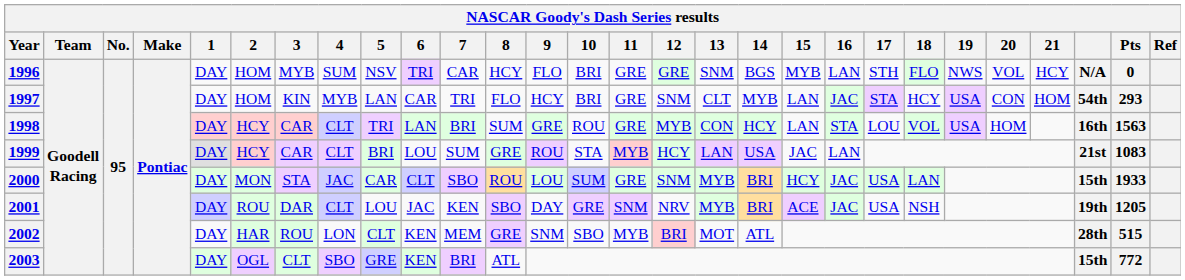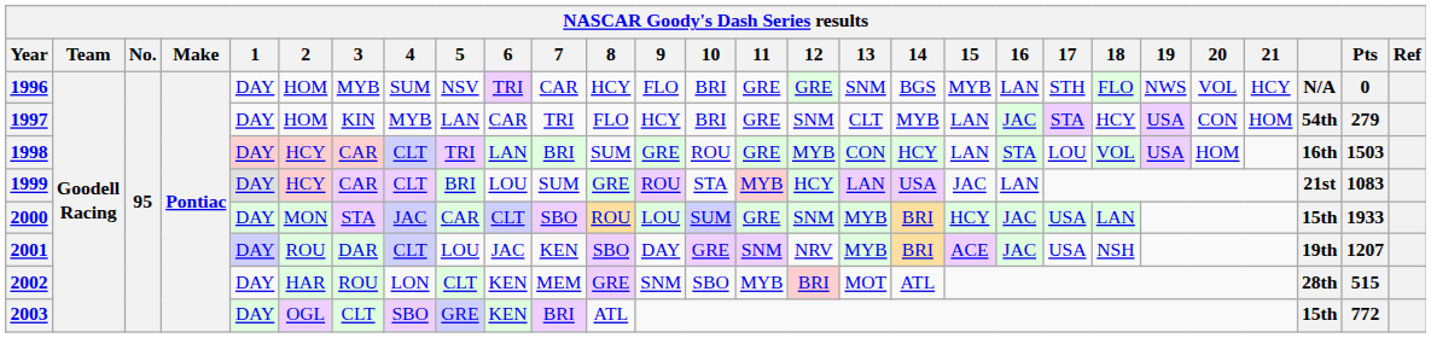 <table class="wikitable" style="text-align:center; font-size:75%">
 <tr>
 <th colspan=32><a href='#'>NASCAR Goody's Dash Series</a> results</th>
 </tr>
 <tr>
 <th>Year</th>
 <th>Team</th>
 <th>No.</th>
 <th>Make</th>
 <th>1</th>
 <th>2</th>
 <th>3</th>
 <th>4</th>
 <th>5</th>
 <th>6</th>
 <th>7</th>
 <th>8</th>
 <th>9</th>
 <th>10</th>
 <th>11</th>
 <th>12</th>
 <th>13</th>
 <th>14</th>
 <th>15</th>
 <th>16</th>
 <th>17</th>
 <th>18</th>
 <th>19</th>
 <th>20</th>
 <th>21</th>
 <th></th>
 <th>Pts</th>
 <th>Ref</th>
 </tr>
 <tr>
 <th><a href='#'>1996</a></th>
 <th rowspan=8>Goodell Racing</th>
 <th rowspan=8>95</th>
 <th rowspan=8><a href='#'>Pontiac</a></th>
 <td><a href='#'>DAY</a></td>
 <td><a href='#'>HOM</a></td>
 <td><a href='#'>MYB</a></td>
 <td><a href='#'>SUM</a></td>
 <td><a href='#'>NSV</a></td>
 <td style="background:#EFCFFF;"><a href='#'>TRI</a><br></td>
 <td><a href='#'>CAR</a></td>
 <td><a href='#'>HCY</a></td>
 <td><a href='#'>FLO</a></td>
 <td><a href='#'>BRI</a></td>
 <td><a href='#'>GRE</a></td>
 <td style="background:#DFFFDF;"><a href='#'>GRE</a><br></td>
 <td><a href='#'>SNM</a></td>
 <td><a href='#'>BGS</a></td>
 <td><a href='#'>MYB</a></td>
 <td><a href='#'>LAN</a></td>
 <td><a href='#'>STH</a></td>
 <td style="background:#DFFFDF;"><a href='#'>FLO</a><br></td>
 <td><a href='#'>NWS</a></td>
 <td><a href='#'>VOL</a></td>
 <td><a href='#'>HCY</a></td>
 <th>N/A</th>
 <th>0</th>
 <th></th>
 </tr>
 <tr>
 <th><a href='#'>1997</a></th>
 <td><a href='#'>DAY</a></td>
 <td><a href='#'>HOM</a></td>
 <td><a href='#'>KIN</a></td>
 <td><a href='#'>MYB</a></td>
 <td><a href='#'>LAN</a></td>
 <td><a href='#'>CAR</a></td>
 <td><a href='#'>TRI</a></td>
 <td><a href='#'>FLO</a></td>
 <td><a href='#'>HCY</a></td>
 <td><a href='#'>BRI</a></td>
 <td><a href='#'>GRE</a></td>
 <td><a href='#'>SNM</a></td>
 <td><a href='#'>CLT</a></td>
 <td><a href='#'>MYB</a></td>
 <td><a href='#'>LAN</a></td>
 <td style="background:#DFFFDF;"><a href='#'>JAC</a><br></td>
 <td style="background:#EFCFFF;"><a href='#'>STA</a><br></td>
 <td><a href='#'>HCY</a></td>
 <td style="background:#EFCFFF;"><a href='#'>USA</a><br></td>
 <td><a href='#'>CON</a></td>
 <td><a href='#'>HOM</a></td>
 <th>54th</th>
-<th>293</th>
+<th>279</th>
 <th></th>
 </tr>
 <tr>
 <th><a href='#'>1998</a></th>
 <td style="background:#FFCFCF;"><a href='#'>DAY</a><br></td>
 <td style="background:#FFCFCF;"><a href='#'>HCY</a><br></td>
 <td style="background:#FFCFCF;"><a href='#'>CAR</a><br></td>
 <td style="background:#CFCFFF;"><a href='#'>CLT</a><br></td>
 <td style="background:#EFCFFF;"><a href='#'>TRI</a><br></td>
 <td style="background:#DFFFDF;"><a href='#'>LAN</a><br></td>
 <td style="background:#DFFFDF;"><a href='#'>BRI</a><br></td>
 <td><a href='#'>SUM</a></td>
 <td style="background:#DFFFDF;"><a href='#'>GRE</a><br></td>
 <td><a href='#'>ROU</a></td>
 <td style="background:#DFFFDF;"><a href='#'>GRE</a><br></td>
 <td style="background:#DFFFDF;"><a href='#'>MYB</a><br></td>
 <td style="background:#DFFFDF;"><a href='#'>CON</a><br></td>
 <td style="background:#DFFFDF;"><a href='#'>HCY</a><br></td>
 <td><a href='#'>LAN</a></td>
 <td style="background:#DFFFDF;"><a href='#'>STA</a><br></td>
 <td><a href='#'>LOU</a></td>
 <td style="background:#DFFFDF;"><a href='#'>VOL</a><br></td>
 <td style="background:#EFCFFF;"><a href='#'>USA</a><br></td>
 <td><a href='#'>HOM</a></td>
 <td></td>
 <th>16th</th>
-<th>1563</th>
+<th>1503</th>
 <th></th>
 </tr>
 <tr>
 <th><a href='#'>1999</a></th>
 <td style="background:#DFDFDF;"><a href='#'>DAY</a><br></td>
 <td style="background:#FFCFCF;"><a href='#'>HCY</a><br></td>
 <td style="background:#EFCFFF;"><a href='#'>CAR</a><br></td>
 <td style="background:#EFCFFF;"><a href='#'>CLT</a><br></td>
 <td style="background:#DFFFDF;"><a href='#'>BRI</a><br></td>
 <td><a href='#'>LOU</a></td>
 <td><a href='#'>SUM</a></td>
 <td style="background:#DFFFDF;"><a href='#'>GRE</a><br></td>
 <td style="background:#EFCFFF;"><a href='#'>ROU</a><br></td>
 <td><a href='#'>STA</a></td>
 <td style="background:#FFCFCF;"><a href='#'>MYB</a><br></td>
 <td style="background:#DFFFDF;"><a href='#'>HCY</a><br></td>
 <td style="background:#EFCFFF;"><a href='#'>LAN</a><br></td>
 <td style="background:#EFCFFF;"><a href='#'>USA</a><br></td>
 <td><a href='#'>JAC</a></td>
 <td><a href='#'>LAN</a></td>
 <td colspan=5></td>
 <th>21st</th>
 <th>1083</th>
 <th></th>
 </tr>
 <tr>
 <th><a href='#'>2000</a></th>
 <td style="background:#DFFFDF;"><a href='#'>DAY</a><br></td>
 <td style="background:#DFFFDF;"><a href='#'>MON</a><br></td>
 <td style="background:#EFCFFF;"><a href='#'>STA</a><br></td>
 <td style="background:#CFCFFF;"><a href='#'>JAC</a><br></td>
 <td style="background:#DFFFDF;"><a href='#'>CAR</a><br></td>
 <td style="background:#CFCFFF;"><a href='#'>CLT</a><br></td>
 <td style="background:#EFCFFF;"><a href='#'>SBO</a><br></td>
 <td style="background:#FFDF9F;"><a href='#'>ROU</a><br></td>
 <td style="background:#DFFFDF;"><a href='#'>LOU</a><br></td>
 <td style="background:#CFCFFF;"><a href='#'>SUM</a><br></td>
 <td style="background:#DFFFDF;"><a href='#'>GRE</a><br></td>
 <td style="background:#DFFFDF;"><a href='#'>SNM</a><br></td>
 <td style="background:#DFFFDF;"><a href='#'>MYB</a><br></td>
 <td style="background:#FFDF9F;"><a href='#'>BRI</a><br></td>
 <td style="background:#DFFFDF;"><a href='#'>HCY</a><br></td>
 <td style="background:#DFFFDF;"><a href='#'>JAC</a><br></td>
 <td style="background:#DFFFDF;"><a href='#'>USA</a><br></td>
 <td style="background:#DFFFDF;"><a href='#'>LAN</a><br></td>
 <td colspan=3></td>
 <th>15th</th>
 <th>1933</th>
 <th></th>
 </tr>
 <tr>
 <th><a href='#'>2001</a></th>
 <td style="background:#CFCFFF;"><a href='#'>DAY</a><br></td>
 <td style="background:#DFFFDF;"><a href='#'>ROU</a><br></td>
 <td style="background:#DFFFDF;"><a href='#'>DAR</a><br></td>
 <td style="background:#CFCFFF;"><a href='#'>CLT</a><br></td>
 <td><a href='#'>LOU</a></td>
 <td><a href='#'>JAC</a></td>
 <td><a href='#'>KEN</a></td>
 <td style="background:#EFCFFF;"><a href='#'>SBO</a><br></td>
 <td><a href='#'>DAY</a></td>
 <td style="background:#EFCFFF;"><a href='#'>GRE</a><br></td>
 <td style="background:#EFCFFF;"><a href='#'>SNM</a><br></td>
 <td><a href='#'>NRV</a></td>
 <td style="background:#DFFFDF;"><a href='#'>MYB</a><br></td>
 <td style="background:#FFDF9F;"><a href='#'>BRI</a><br></td>
 <td style="background:#EFCFFF;"><a href='#'>ACE</a><br></td>
 <td style="background:#DFFFDF;"><a href='#'>JAC</a><br></td>
 <td><a href='#'>USA</a></td>
 <td><a href='#'>NSH</a></td>
 <td colspan=3></td>
 <th>19th</th>
-<th>1205</th>
+<th>1207</th>
 <th></th>
 </tr>
 <tr>
 <th><a href='#'>2002</a></th>
 <td><a href='#'>DAY</a></td>
 <td style="background:#DFFFDF;"><a href='#'>HAR</a><br></td>
 <td style="background:#DFFFDF;"><a href='#'>ROU</a><br></td>
 <td><a href='#'>LON</a></td>
 <td style="background:#DFFFDF;"><a href='#'>CLT</a><br></td>
 <td><a href='#'>KEN</a></td>
 <td><a href='#'>MEM</a></td>
 <td style="background:#EFCFFF;"><a href='#'>GRE</a><br></td>
 <td><a href='#'>SNM</a></td>
 <td><a href='#'>SBO</a></td>
 <td><a href='#'>MYB</a></td>
 <td style="background:#FFCFCF;"><a href='#'>BRI</a><br></td>
 <td><a href='#'>MOT</a></td>
 <td><a href='#'>ATL</a></td>
 <td colspan=7></td>
 <th>28th</th>
 <th>515</th>
 <th></th>
 </tr>
 <tr>
 <th><a href='#'>2003</a></th>
 <td style="background:#DFFFDF;"><a href='#'>DAY</a><br></td>
 <td style="background:#EFCFFF;"><a href='#'>OGL</a><br></td>
 <td style="background:#DFFFDF;"><a href='#'>CLT</a><br></td>
 <td style="background:#EFCFFF;"><a href='#'>SBO</a><br></td>
 <td style="background:#CFCFFF;"><a href='#'>GRE</a><br></td>
 <td style="background:#DFFFDF;"><a href='#'>KEN</a><br></td>
 <td style="background:#EFCFFF;"><a href='#'>BRI</a><br></td>
 <td><a href='#'>ATL</a></td>
 <td colspan=13></td>
 <th>15th</th>
 <th>772</th>
 <th></th>
 </tr>
 </table>
